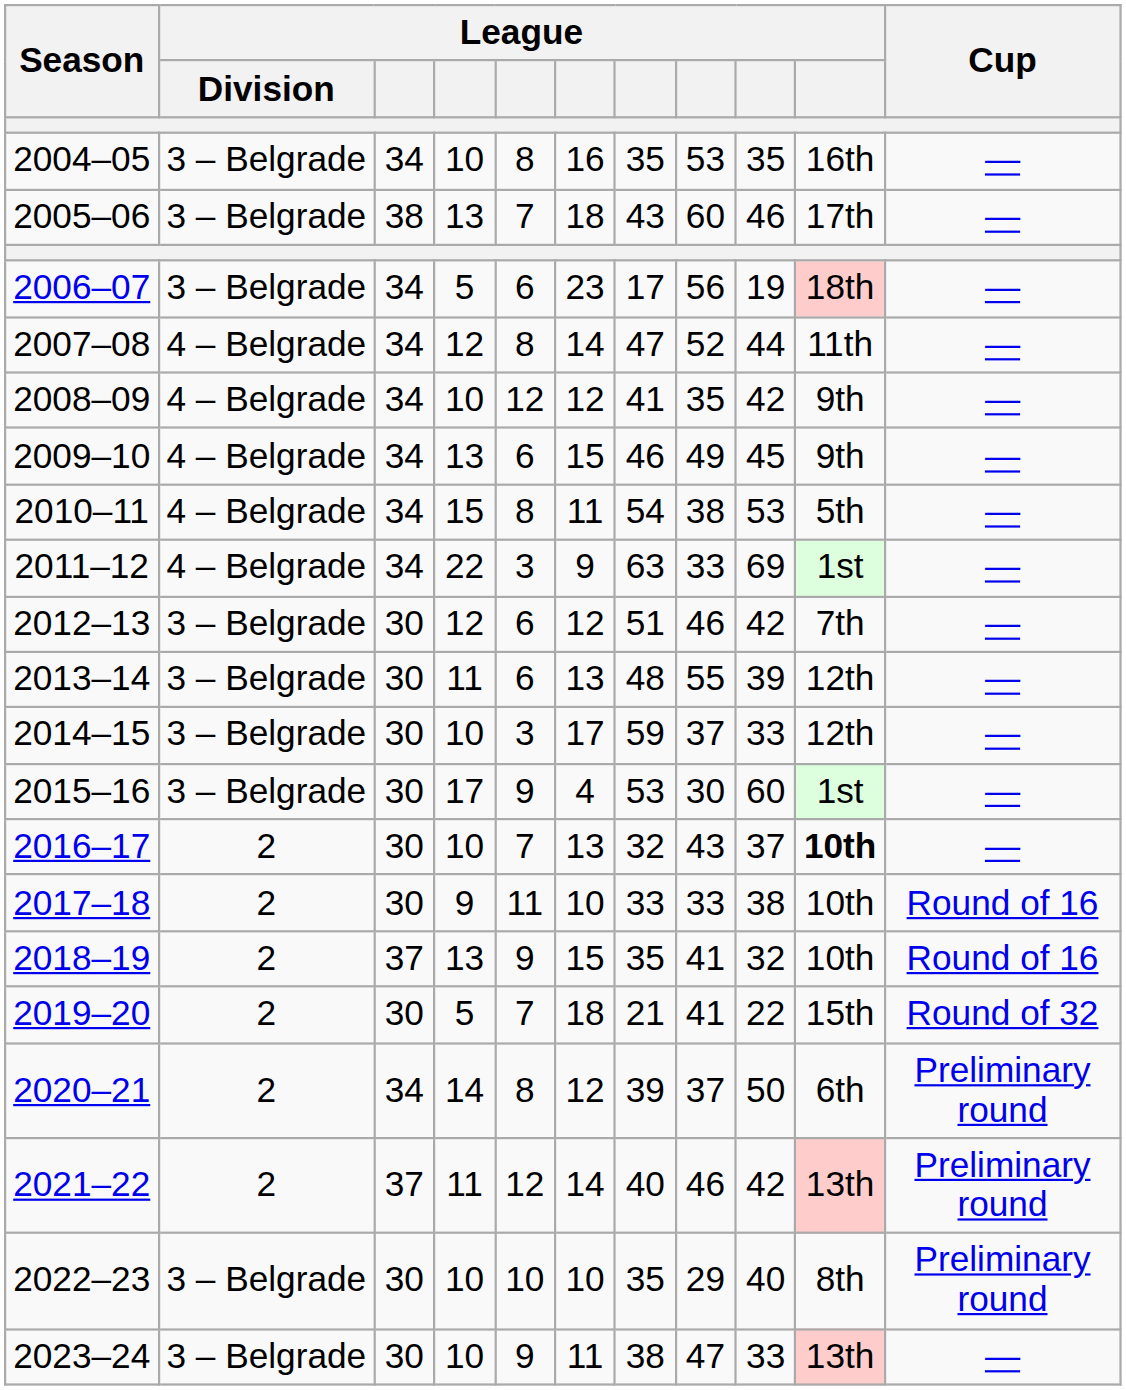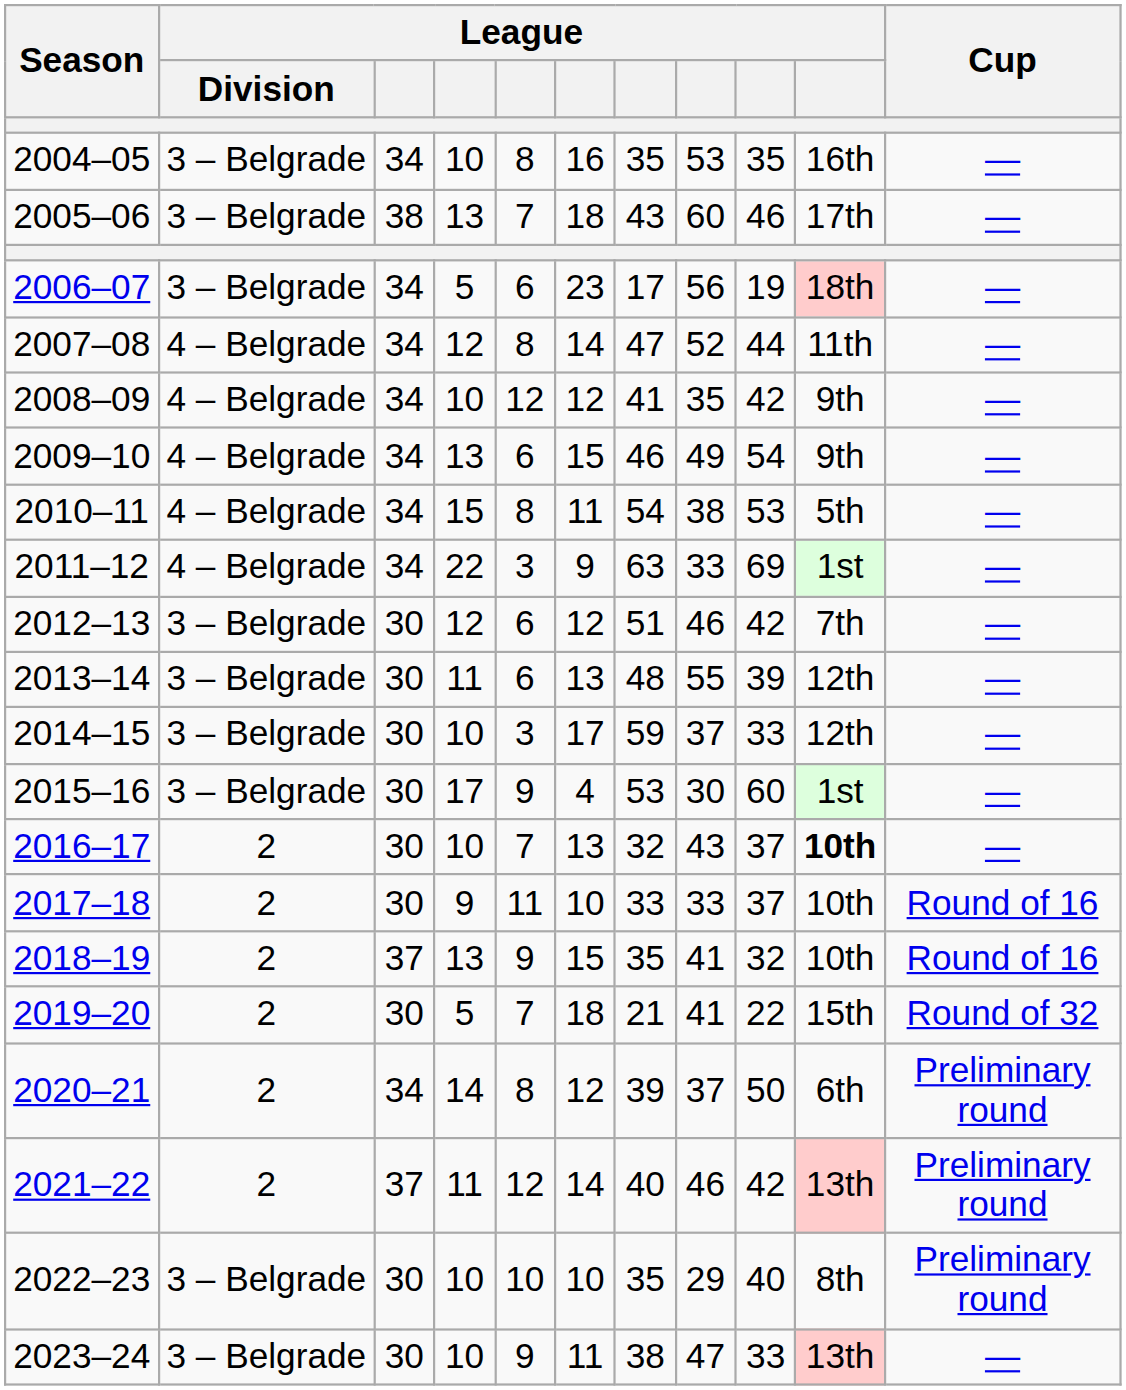 <table class="wikitable sortable" style="text-align:center">
 <tr>
 <th rowspan="2">Season</th>
 <th colspan="9">League</th>
 <th rowspan="2" width="100">Cup</th>
 </tr>
 <tr>
 <th>Division</th>
 <th width="20"></th>
 <th width="20"></th>
 <th width="20"></th>
 <th width="20"></th>
 <th width="20"></th>
 <th width="20"></th>
 <th width="20"></th>
 <th width="20"></th>
 </tr>
 <tr>
 <th colspan="11"></th>
 </tr>
 <tr>
 <td>2004–05</td>
 <td>3 – Belgrade</td>
 <td>34</td>
 <td>10</td>
 <td>8</td>
 <td>16</td>
 <td>35</td>
 <td>53</td>
 <td>35</td>
 <td>16th</td>
 <td><a href='#'>—</a></td>
 </tr>
 <tr>
 <td>2005–06</td>
 <td>3 – Belgrade</td>
 <td>38</td>
 <td>13</td>
 <td>7</td>
 <td>18</td>
 <td>43</td>
 <td>60</td>
 <td>46</td>
 <td>17th</td>
 <td><a href='#'>—</a></td>
 </tr>
 <tr>
 <th colspan="11"></th>
 </tr>
 <tr>
 <td><a href='#'>2006–07</a></td>
 <td>3 – Belgrade</td>
 <td>34</td>
 <td>5</td>
 <td>6</td>
 <td>23</td>
 <td>17</td>
 <td>56</td>
 <td>19</td>
 <td style="background-color:#FCC">18th</td>
 <td><a href='#'>—</a></td>
 </tr>
 <tr>
 <td>2007–08</td>
 <td>4 – Belgrade</td>
 <td>34</td>
 <td>12</td>
 <td>8</td>
 <td>14</td>
 <td>47</td>
 <td>52</td>
 <td>44</td>
 <td>11th</td>
 <td><a href='#'>—</a></td>
 </tr>
 <tr>
 <td>2008–09</td>
 <td>4 – Belgrade</td>
 <td>34</td>
 <td>10</td>
 <td>12</td>
 <td>12</td>
 <td>41</td>
 <td>35</td>
 <td>42</td>
 <td>9th</td>
 <td><a href='#'>—</a></td>
 </tr>
 <tr>
 <td>2009–10</td>
 <td>4 – Belgrade</td>
 <td>34</td>
 <td>13</td>
 <td>6</td>
 <td>15</td>
 <td>46</td>
 <td>49</td>
-<td>45</td>
+<td>54</td>
 <td>9th</td>
 <td><a href='#'>—</a></td>
 </tr>
 <tr>
 <td>2010–11</td>
 <td>4 – Belgrade</td>
 <td>34</td>
 <td>15</td>
 <td>8</td>
 <td>11</td>
 <td>54</td>
 <td>38</td>
 <td>53</td>
 <td>5th</td>
 <td><a href='#'>—</a></td>
 </tr>
 <tr>
 <td>2011–12</td>
 <td>4 – Belgrade</td>
 <td>34</td>
 <td>22</td>
 <td>3</td>
 <td>9</td>
 <td>63</td>
 <td>33</td>
 <td>69</td>
 <td style="background-color:#DFD">1st</td>
 <td><a href='#'>—</a></td>
 </tr>
 <tr>
 <td>2012–13</td>
 <td>3 – Belgrade</td>
 <td>30</td>
 <td>12</td>
 <td>6</td>
 <td>12</td>
 <td>51</td>
 <td>46</td>
 <td>42</td>
 <td>7th</td>
 <td><a href='#'>—</a></td>
 </tr>
 <tr>
 <td>2013–14</td>
 <td>3 – Belgrade</td>
 <td>30</td>
 <td>11</td>
 <td>6</td>
 <td>13</td>
 <td>48</td>
 <td>55</td>
 <td>39</td>
 <td>12th</td>
 <td><a href='#'>—</a></td>
 </tr>
 <tr>
 <td>2014–15</td>
 <td>3 – Belgrade</td>
 <td>30</td>
 <td>10</td>
 <td>3</td>
 <td>17</td>
 <td>59</td>
 <td>37</td>
 <td>33</td>
 <td>12th</td>
 <td><a href='#'>—</a></td>
 </tr>
 <tr>
 <td>2015–16</td>
 <td>3 – Belgrade</td>
 <td>30</td>
 <td>17</td>
 <td>9</td>
 <td>4</td>
 <td>53</td>
 <td>30</td>
 <td>60</td>
 <td style="background-color:#DFD">1st</td>
 <td><a href='#'>—</a></td>
 </tr>
 <tr>
 <td><a href='#'>2016–17</a></td>
 <td>2</td>
 <td>30</td>
 <td>10</td>
 <td>7</td>
 <td>13</td>
 <td>32</td>
 <td>43</td>
 <td>37</td>
 <td><strong>10th</strong></td>
 <td><a href='#'>—</a></td>
 </tr>
 <tr>
 <td><a href='#'>2017–18</a></td>
 <td>2</td>
 <td>30</td>
 <td>9</td>
 <td>11</td>
 <td>10</td>
 <td>33</td>
 <td>33</td>
-<td>38</td>
+<td>37</td>
 <td>10th</td>
 <td><a href='#'>Round of 16</a></td>
 </tr>
 <tr>
 <td><a href='#'>2018–19</a></td>
 <td>2</td>
 <td>37</td>
 <td>13</td>
 <td>9</td>
 <td>15</td>
 <td>35</td>
 <td>41</td>
 <td>32</td>
 <td>10th</td>
 <td><a href='#'>Round of 16</a></td>
 </tr>
 <tr>
 <td><a href='#'>2019–20</a></td>
 <td>2</td>
 <td>30</td>
 <td>5</td>
 <td>7</td>
 <td>18</td>
 <td>21</td>
 <td>41</td>
 <td>22</td>
 <td>15th</td>
 <td><a href='#'>Round of 32</a></td>
 </tr>
 <tr>
 <td><a href='#'>2020–21</a></td>
 <td>2</td>
 <td>34</td>
 <td>14</td>
 <td>8</td>
 <td>12</td>
 <td>39</td>
 <td>37</td>
 <td>50</td>
 <td>6th</td>
 <td><a href='#'>Preliminary round</a></td>
 </tr>
 <tr>
 <td><a href='#'>2021–22</a></td>
 <td>2</td>
 <td>37</td>
 <td>11</td>
 <td>12</td>
 <td>14</td>
 <td>40</td>
 <td>46</td>
 <td>42</td>
 <td style="background-color:#FCC">13th</td>
 <td><a href='#'>Preliminary round</a></td>
 </tr>
 <tr>
 <td>2022–23</td>
 <td>3 – Belgrade</td>
 <td>30</td>
 <td>10</td>
 <td>10</td>
 <td>10</td>
 <td>35</td>
 <td>29</td>
 <td>40</td>
 <td>8th</td>
 <td><a href='#'>Preliminary round</a></td>
 </tr>
 <tr>
 <td>2023–24</td>
 <td>3 – Belgrade</td>
 <td>30</td>
 <td>10</td>
 <td>9</td>
 <td>11</td>
 <td>38</td>
 <td>47</td>
 <td>33</td>
 <td style="background-color:#FCC">13th</td>
 <td><a href='#'>—</a></td>
 </tr>
 </table>
